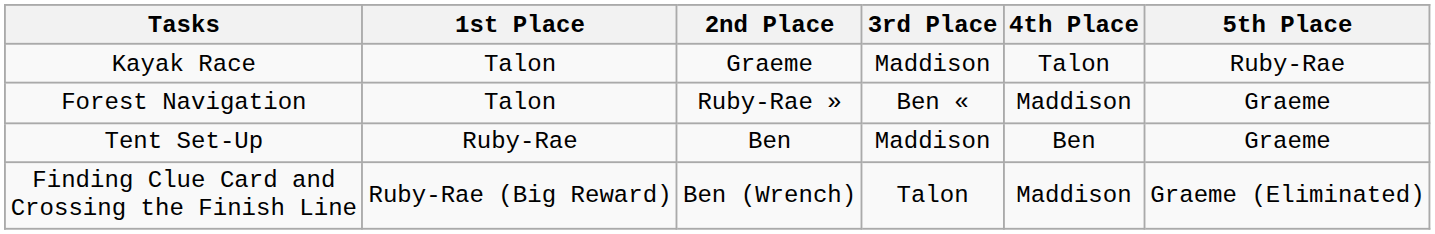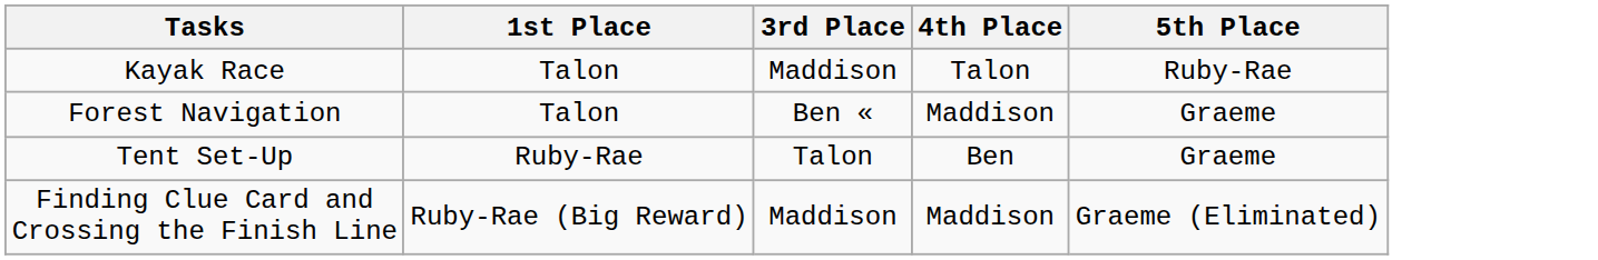 <table class="wikitable" align="center" style="text-align:center">
 <tr>
 <th>Tasks</th>
 <th>1st Place</th>
-<th>2nd Place</th>
 <th>3rd Place</th>
 <th>4th Place</th>
 <th>5th Place</th>
 </tr>
 <tr>
 <td>Kayak Race</td>
 <td>Talon</td>
-<td>Graeme</td>
 <td>Maddison</td>
 <td>Talon</td>
 <td>Ruby-Rae</td>
 </tr>
 <tr>
 <td>Forest Navigation</td>
 <td>Talon</td>
-<td>Ruby-Rae <span>»</span></td>
 <td>Ben <span>«</span></td>
 <td>Maddison</td>
 <td>Graeme</td>
 </tr>
 <tr>
 <td>Tent Set-Up</td>
 <td>Ruby-Rae</td>
-<td>Ben</td>
-<td>Maddison</td>
+<td>Talon</td>
 <td>Ben</td>
 <td>Graeme</td>
 </tr>
 <tr>
 <td>Finding Clue Card and<br> Crossing the Finish Line</td>
 <td>Ruby-Rae (Big Reward)</td>
-<td>Ben (Wrench)</td>
-<td>Talon</td>
+<td>Maddison</td>
 <td>Maddison</td>
 <td>Graeme (Eliminated)</td>
 </tr>
 </table>
